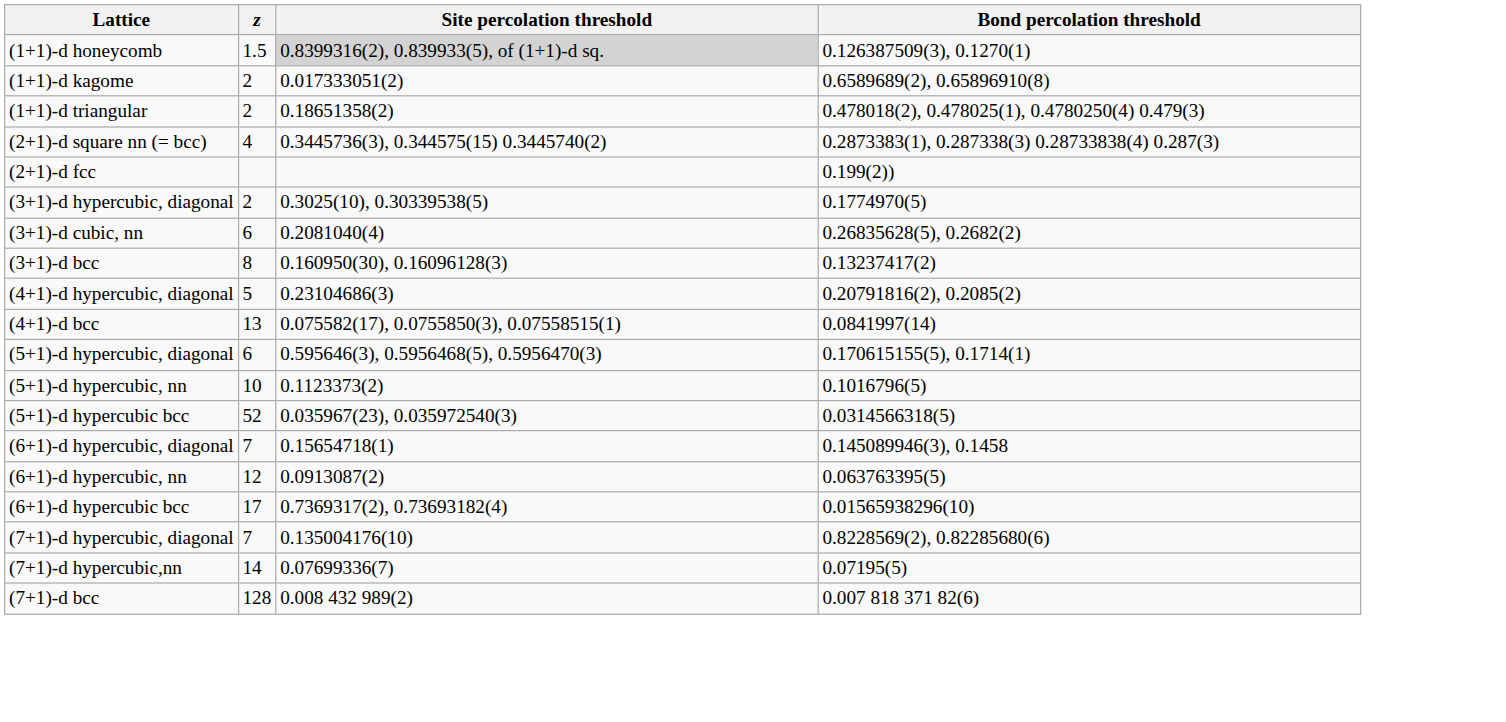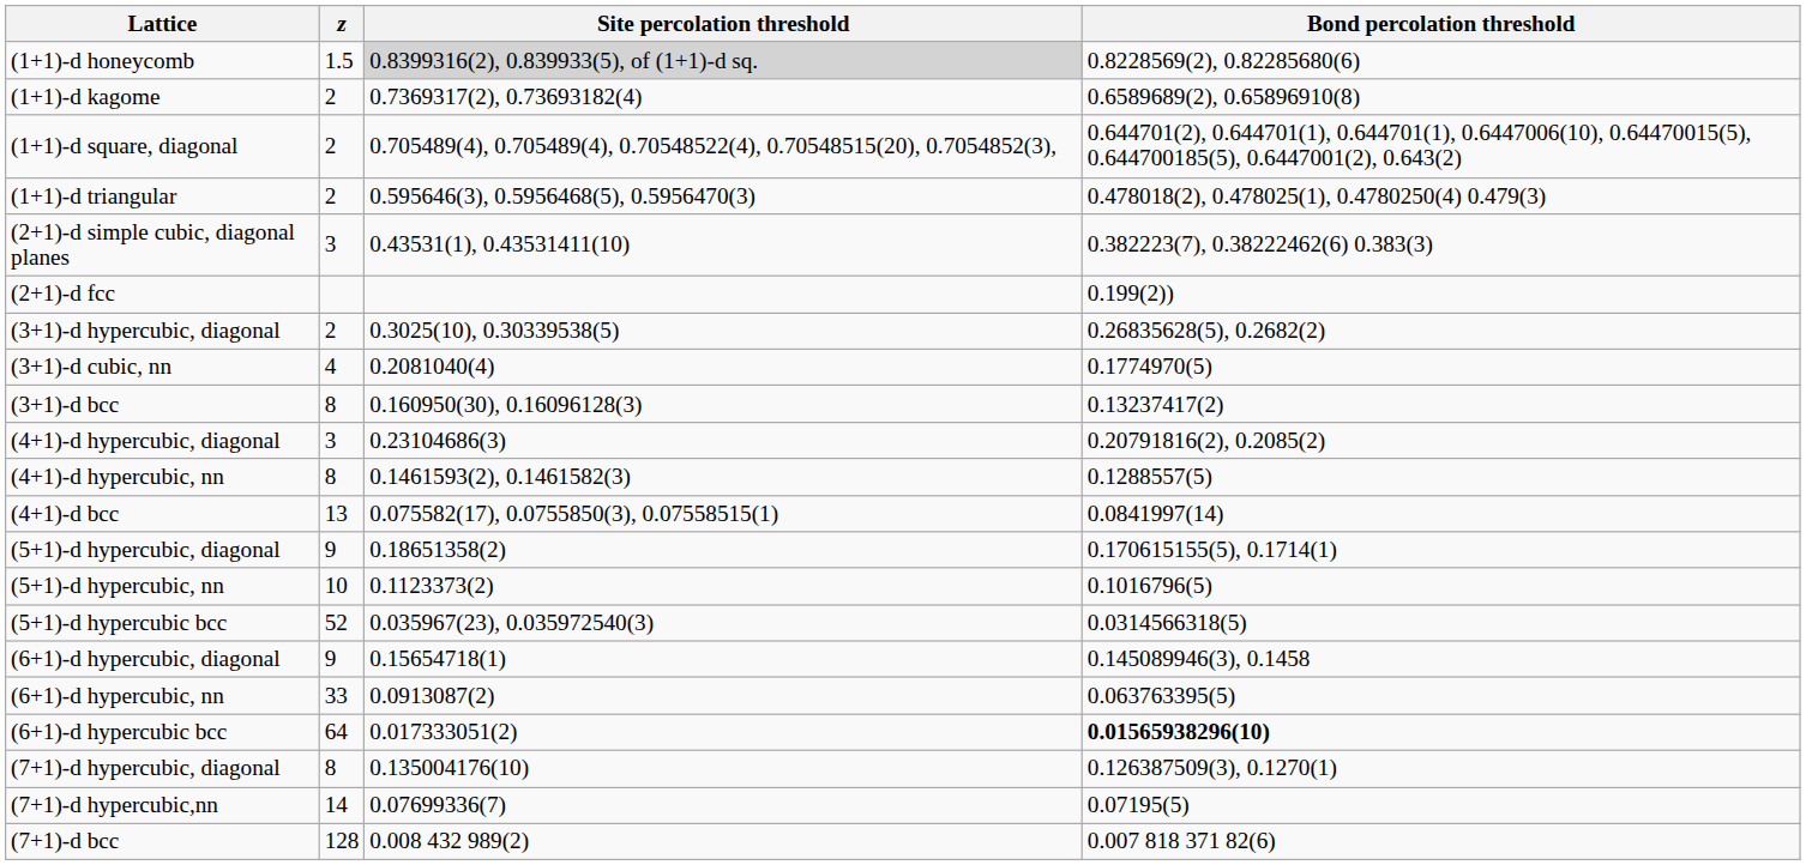 <table class="wikitable">
 <tr>
 <th>Lattice</th>
 <th><em>z</em></th>
 <th width=40%>Site percolation threshold</th>
 <th width=40%>Bond percolation threshold</th>
 </tr>
 <tr>
 <td>(1+1)-d honeycomb</td>
 <td>1.5</td>
 <td style="background: lightgrey;">0.8399316(2), 0.839933(5), of (1+1)-d sq.</td>
-<td>0.126387509(3), 0.1270(1) </td>
+<td>0.8228569(2), 0.82285680(6)</td>
 </tr>
 <tr>
 <td>(1+1)-d kagome</td>
 <td>2</td>
-<td>0.017333051(2)</td>
+<td>0.7369317(2), 0.73693182(4)</td>
 <td>0.6589689(2),  0.65896910(8)</td>
+</tr>
+<tr>
+<td>(1+1)-d square, diagonal</td>
+<td>2</td>
+<td>0.705489(4), 0.705489(4), 0.70548522(4), 0.70548515(20), 0.7054852(3),</td>
+<td>0.644701(2), 0.644701(1), 0.644701(1), 0.6447006(10), 0.64470015(5), 0.644700185(5), 0.6447001(2), 0.643(2)</td>
 </tr>
 <tr>
 <td>(1+1)-d triangular</td>
 <td>2</td>
-<td>0.18651358(2)</td>
+<td>0.595646(3), 0.5956468(5), 0.5956470(3)</td>
 <td>0.478018(2), 0.478025(1), 0.4780250(4) 0.479(3)</td>
 </tr>
 <tr>
-<td>(2+1)-d square nn (= bcc)</td>
-<td>4</td>
-<td>0.3445736(3), 0.344575(15) 0.3445740(2)</td>
-<td>0.2873383(1),  0.287338(3) 0.28733838(4) 0.287(3)</td>
+<td>(2+1)-d simple cubic, diagonal planes</td>
+<td>3</td>
+<td>0.43531(1), 0.43531411(10)</td>
+<td>0.382223(7), 0.38222462(6) 0.383(3)</td>
 </tr>
 <tr>
 <td>(2+1)-d  fcc</td>
 <td></td>
 <td></td>
 <td>0.199(2))</td>
 </tr>
 <tr>
 <td>(3+1)-d hypercubic, diagonal</td>
 <td>2</td>
 <td>0.3025(10), 0.30339538(5)  </td>
-<td>0.1774970(5)</td>
+<td>0.26835628(5),  0.2682(2)</td>
 </tr>
 <tr>
 <td>(3+1)-d cubic, nn</td>
-<td>6</td>
+<td>4</td>
 <td>0.2081040(4)</td>
-<td>0.26835628(5),  0.2682(2)</td>
+<td>0.1774970(5)</td>
 </tr>
 <tr>
 <td>(3+1)-d bcc</td>
 <td>8</td>
 <td>0.160950(30), 0.16096128(3)</td>
 <td>0.13237417(2)</td>
 </tr>
 <tr>
 <td>(4+1)-d hypercubic, diagonal</td>
-<td>5</td>
+<td>3</td>
 <td>0.23104686(3)</td>
 <td>0.20791816(2), 0.2085(2)</td>
+</tr>
+<tr>
+<td>(4+1)-d hypercubic, nn</td>
+<td>8</td>
+<td>0.1461593(2), 0.1461582(3)</td>
+<td>0.1288557(5)</td>
 </tr>
 <tr>
 <td>(4+1)-d bcc</td>
 <td>13</td>
 <td>0.075582(17), 0.0755850(3), 0.07558515(1)</td>
 <td>0.0841997(14)</td>
 </tr>
 <tr>
 <td>(5+1)-d hypercubic, diagonal</td>
-<td>6</td>
-<td>0.595646(3), 0.5956468(5), 0.5956470(3)</td>
+<td>9</td>
+<td>0.18651358(2)</td>
 <td>0.170615155(5), 0.1714(1) </td>
 </tr>
 <tr>
 <td>(5+1)-d hypercubic, nn</td>
 <td>10</td>
 <td>0.1123373(2)</td>
 <td>0.1016796(5)</td>
 </tr>
 <tr>
 <td>(5+1)-d hypercubic bcc</td>
 <td>52</td>
 <td>0.035967(23), 0.035972540(3)</td>
 <td>0.0314566318(5)</td>
 </tr>
 <tr>
 <td>(6+1)-d hypercubic, diagonal</td>
-<td>7</td>
+<td>9</td>
 <td>0.15654718(1)</td>
 <td>0.145089946(3), 0.1458</td>
 </tr>
 <tr>
 <td>(6+1)-d hypercubic, nn</td>
-<td>12</td>
+<td>33</td>
 <td>0.0913087(2)</td>
 <td>0.063763395(5)</td>
 </tr>
 <tr>
 <td>(6+1)-d hypercubic bcc</td>
-<td>17</td>
-<td>0.7369317(2), 0.73693182(4)</td>
-<td>0.01565938296(10)</td>
+<td>64</td>
+<td>0.017333051(2)</td>
+<td><strong>0.01565938296(10)</strong></td>
 </tr>
 <tr>
 <td>(7+1)-d hypercubic, diagonal</td>
-<td>7</td>
+<td>8</td>
 <td>0.135004176(10)</td>
-<td>0.8228569(2), 0.82285680(6)</td>
+<td>0.126387509(3), 0.1270(1) </td>
 </tr>
 <tr>
 <td>(7+1)-d hypercubic,nn</td>
 <td>14</td>
 <td>0.07699336(7)</td>
 <td>0.07195(5)</td>
 </tr>
 <tr>
 <td>(7+1)-d bcc</td>
 <td>128</td>
 <td>0.008 432 989(2)</td>
 <td>0.007 818 371 82(6)</td>
 </tr>
 </table>
